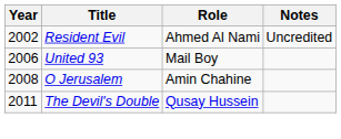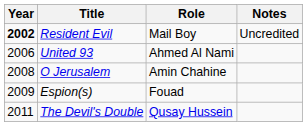 <table class="wikitable">
 <tr>
 <th>Year</th>
 <th>Title</th>
 <th>Role</th>
 <th>Notes</th>
 </tr>
 <tr>
-<td>2002</td>
+<td><strong>2002</strong></td>
 <td><em><a href='#'>Resident Evil</a></em></td>
-<td>Ahmed Al Nami</td>
+<td>Mail Boy</td>
 <td>Uncredited</td>
 </tr>
 <tr>
 <td>2006</td>
 <td><em><a href='#'>United 93</a></em></td>
-<td>Mail Boy</td>
+<td>Ahmed Al Nami</td>
 <td></td>
 </tr>
 <tr>
 <td>2008</td>
 <td><em><a href='#'>O Jerusalem</a></em></td>
 <td>Amin Chahine</td>
 <td></td>
 </tr>
 <tr>
+<td>2009</td>
+<td><em>Espion(s)</em></td>
+<td>Fouad</td>
+<td></td>
+</tr>
+<tr>
 <td>2011</td>
 <td><em><a href='#'>The Devil's Double</a></em></td>
 <td><a href='#'>Qusay Hussein</a></td>
 <td></td>
 </tr>
 </table>
